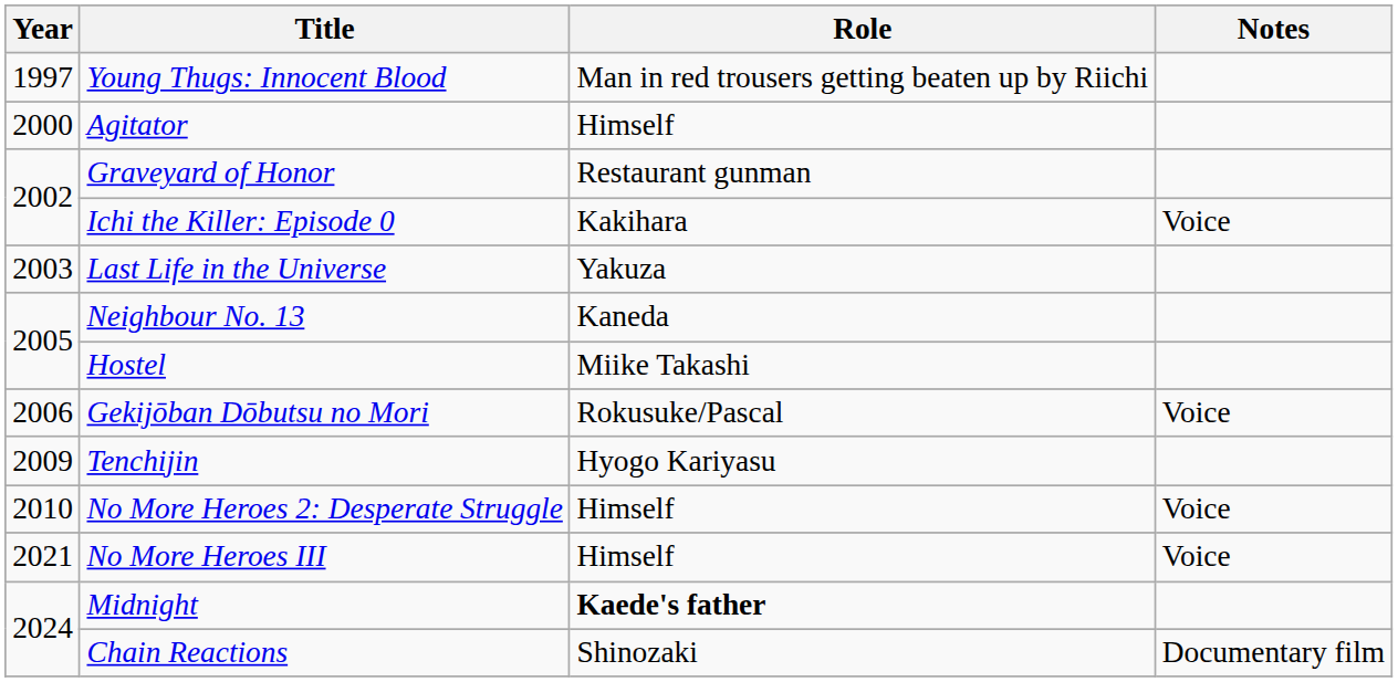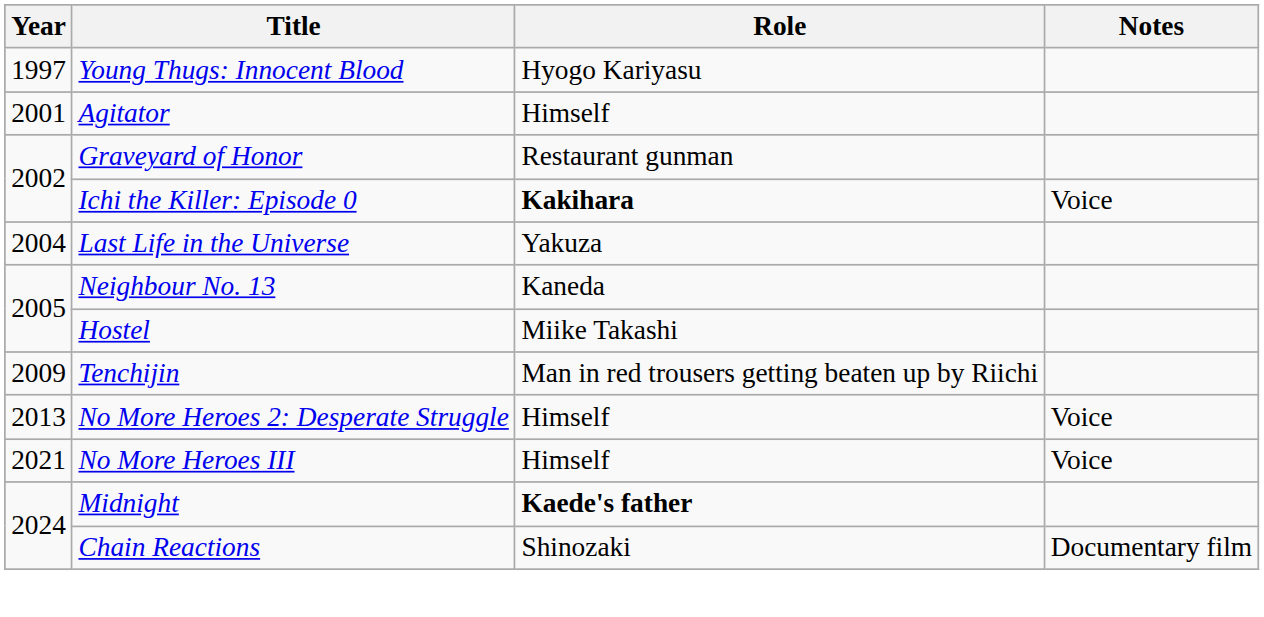 <table class="wikitable">
 <tr>
 <th>Year</th>
 <th>Title</th>
 <th>Role</th>
 <th>Notes</th>
 </tr>
 <tr>
 <td>1997</td>
 <td><em><a href='#'>Young Thugs: Innocent Blood</a></em></td>
-<td>Man in red trousers getting beaten up by Riichi</td>
+<td>Hyogo Kariyasu</td>
 <td></td>
 </tr>
 <tr>
-<td>2000</td>
+<td>2001</td>
 <td><em><a href='#'>Agitator</a></em></td>
 <td>Himself</td>
 <td></td>
 </tr>
 <tr>
 <td rowspan=2>2002</td>
 <td><em><a href='#'>Graveyard of Honor</a></em></td>
 <td>Restaurant gunman</td>
 <td></td>
 </tr>
 <tr>
 <td><em><a href='#'>Ichi the Killer: Episode 0</a></em></td>
-<td>Kakihara</td>
+<td><strong>Kakihara</strong></td>
 <td>Voice</td>
 </tr>
 <tr>
-<td>2003</td>
+<td>2004</td>
 <td><em><a href='#'>Last Life in the Universe</a></em></td>
 <td>Yakuza</td>
 <td></td>
 </tr>
 <tr>
 <td rowspan=2>2005</td>
 <td><em><a href='#'>Neighbour No. 13</a></em></td>
 <td>Kaneda</td>
 <td></td>
 </tr>
 <tr>
 <td><em><a href='#'>Hostel</a></em></td>
 <td>Miike Takashi</td>
 <td></td>
 </tr>
 <tr>
-<td>2006</td>
-<td><em><a href='#'>Gekijōban Dōbutsu no Mori</a></em></td>
-<td>Rokusuke/Pascal</td>
-<td>Voice</td>
-</tr>
-<tr>
 <td>2009</td>
 <td><em><a href='#'>Tenchijin</a></em></td>
-<td>Hyogo Kariyasu</td>
+<td>Man in red trousers getting beaten up by Riichi</td>
 <td></td>
 </tr>
 <tr>
-<td>2010</td>
+<td>2013</td>
 <td><em><a href='#'>No More Heroes 2: Desperate Struggle</a></em></td>
 <td>Himself</td>
 <td>Voice</td>
 </tr>
 <tr>
 <td>2021</td>
 <td><em><a href='#'>No More Heroes III</a></em></td>
 <td>Himself</td>
 <td>Voice</td>
 </tr>
 <tr>
 <td rowspan=2>2024</td>
 <td><em><a href='#'>Midnight</a></em></td>
 <td><strong>Kaede's father</strong></td>
 <td></td>
 </tr>
 <tr>
 <td><em><a href='#'>Chain Reactions</a></em></td>
 <td>Shinozaki</td>
 <td>Documentary film</td>
 </tr>
 </table>
